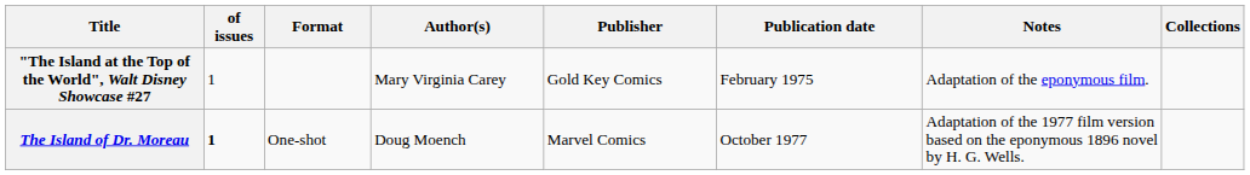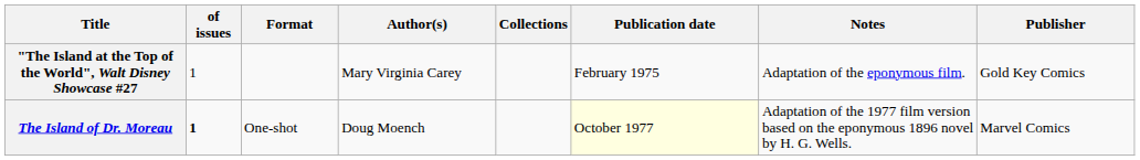 <table class="wikitable">
 <tr>
 <th>Title</th>
 <th style="width:40pt"> of issues</th>
 <th style="width:75pt">Format</th>
 <th style="width:125pt">Author(s)</th>
-<th style="width:125pt">Publisher</th>
+<th>Collections</th>
 <th style="width:150pt">Publication date</th>
 <th style="width:175pt">Notes</th>
-<th>Collections</th>
+<th style="width:125pt">Publisher</th>
 </tr>
 <tr>
 <th>"The Island at the Top of the World", <em>Walt Disney Showcase</em> #27</th>
 <td>1</td>
 <td></td>
 <td>Mary Virginia Carey</td>
-<td>Gold Key Comics</td>
+<td></td>
 <td>February 1975</td>
 <td>Adaptation of the <a href='#'>eponymous film</a>.</td>
-<td></td>
+<td>Gold Key Comics</td>
 </tr>
 <tr>
 <th><em><a href='#'>The Island of Dr. Moreau</a></em></th>
 <td><strong>1</strong></td>
 <td>One-shot</td>
 <td>Doug Moench</td>
+<td></td>
+<td style="background: lightyellow;">October 1977</td>
+<td>Adaptation of the 1977 film version based on the eponymous 1896 novel by H. G. Wells.</td>
 <td>Marvel Comics</td>
-<td>October 1977</td>
-<td>Adaptation of the 1977 film version based on the eponymous 1896 novel by H. G. Wells.</td>
-<td></td>
 </tr>
 </table>
